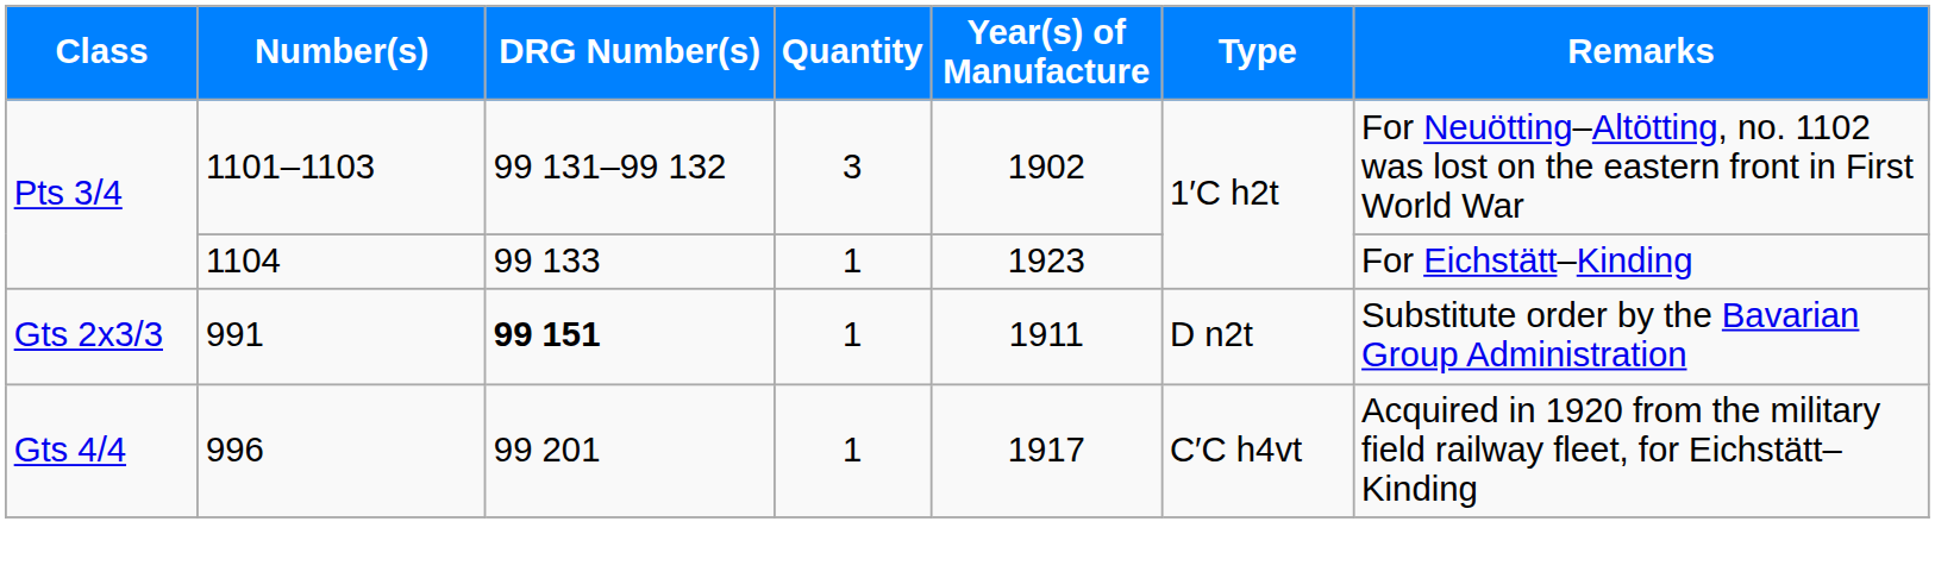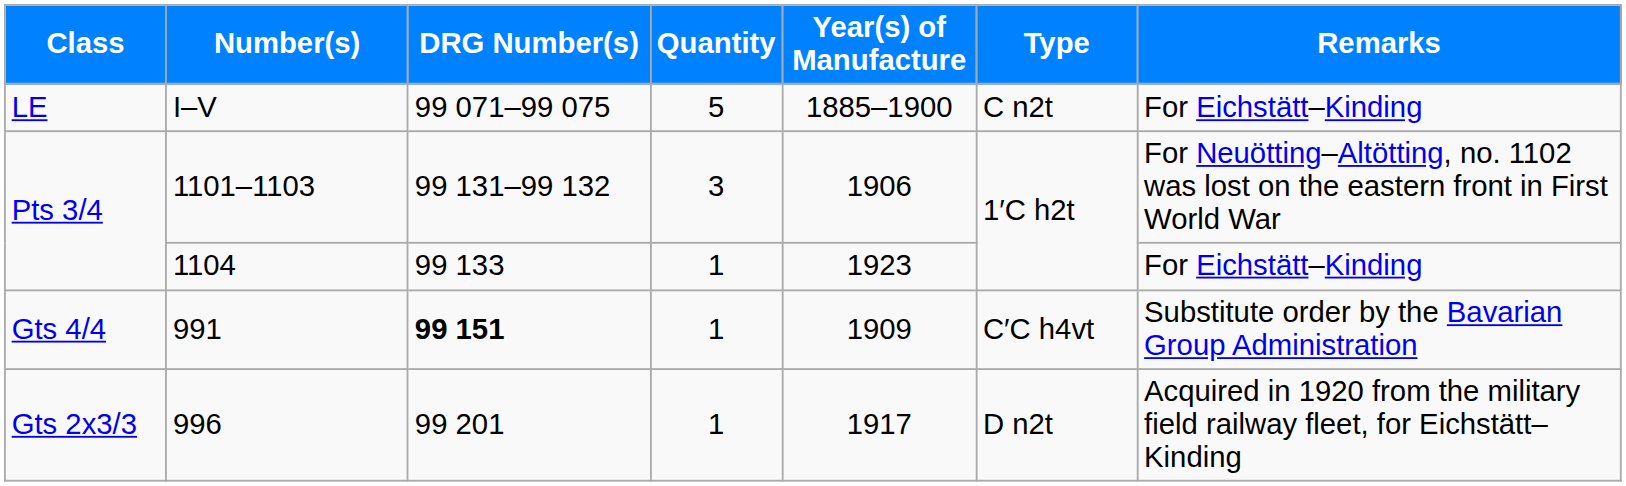 <table class="wikitable" style="width:100%;">
 <tr>
 <th style="color:#fff; background:#0081ff; width:10%;">Class</th>
 <th style="color:#fff; background:#0081ff; width:15%;">Number(s)</th>
 <th style="color:#fff; background:#0081ff; width:15%;">DRG Number(s)</th>
 <th style="color:#fff; background:#0081ff; width:8%;">Quantity</th>
 <th style="color:#fff; background:#0081ff; width:12%;">Year(s) of Manufacture</th>
 <th style="color:#fff; background:#0081ff; width:10%;">Type</th>
 <th style="color:#fff; background:#0081ff; width:30%;">Remarks</th>
 </tr>
 <tr>
+<td><a href='#'>LE</a></td>
+<td>I–V</td>
+<td>99 071–99 075</td>
+<td style="text-align:center;">5</td>
+<td style="text-align:center;">1885–1900</td>
+<td>C n2t</td>
+<td>For <a href='#'>Eichstätt</a>–<a href='#'>Kinding</a></td>
+</tr>
+<tr>
 <td rowspan="2"><a href='#'>Pts 3/4</a></td>
 <td>1101–1103</td>
 <td>99 131–99 132</td>
 <td style="text-align:center;">3</td>
-<td style="text-align:center;">1902</td>
+<td style="text-align:center;">1906</td>
 <td rowspan="2">1′C h2t</td>
 <td>For <a href='#'>Neuötting</a>–<a href='#'>Altötting</a>, no. 1102 was lost on the eastern front in First World War</td>
 </tr>
 <tr>
 <td>1104</td>
 <td>99 133</td>
 <td style="text-align:center;">1</td>
 <td style="text-align:center;">1923</td>
 <td>For <a href='#'>Eichstätt</a>–<a href='#'>Kinding</a></td>
 </tr>
 <tr>
-<td><a href='#'>Gts 2x3/3</a></td>
+<td><a href='#'>Gts 4/4</a></td>
 <td>991</td>
 <td><strong>99 151</strong></td>
 <td style="text-align:center;">1</td>
-<td style="text-align:center;">1911</td>
-<td>D n2t</td>
+<td style="text-align:center;">1909</td>
+<td>C′C h4vt</td>
 <td>Substitute order by the <a href='#'>Bavarian Group Administration</a></td>
 </tr>
 <tr>
-<td><a href='#'>Gts 4/4</a></td>
+<td><a href='#'>Gts 2x3/3</a></td>
 <td>996</td>
 <td>99 201</td>
 <td style="text-align:center;">1</td>
 <td style="text-align:center;">1917</td>
-<td>C′C h4vt</td>
+<td>D n2t</td>
 <td>Acquired in 1920 from the military field railway fleet, for Eichstätt–Kinding</td>
 </tr>
 </table>
